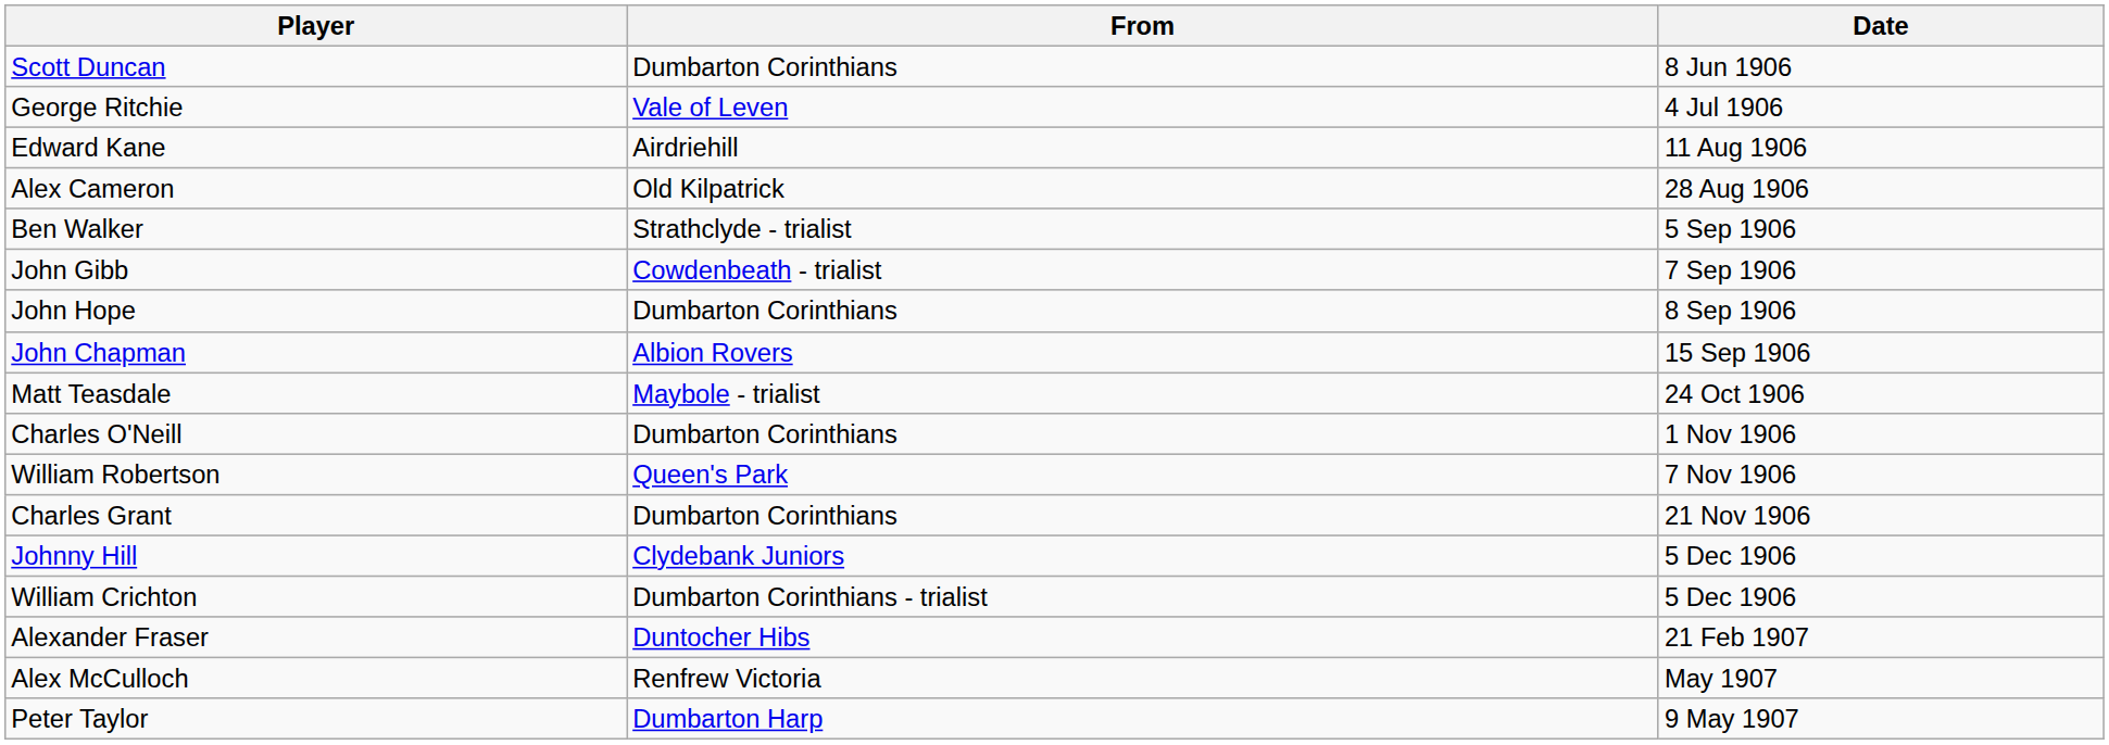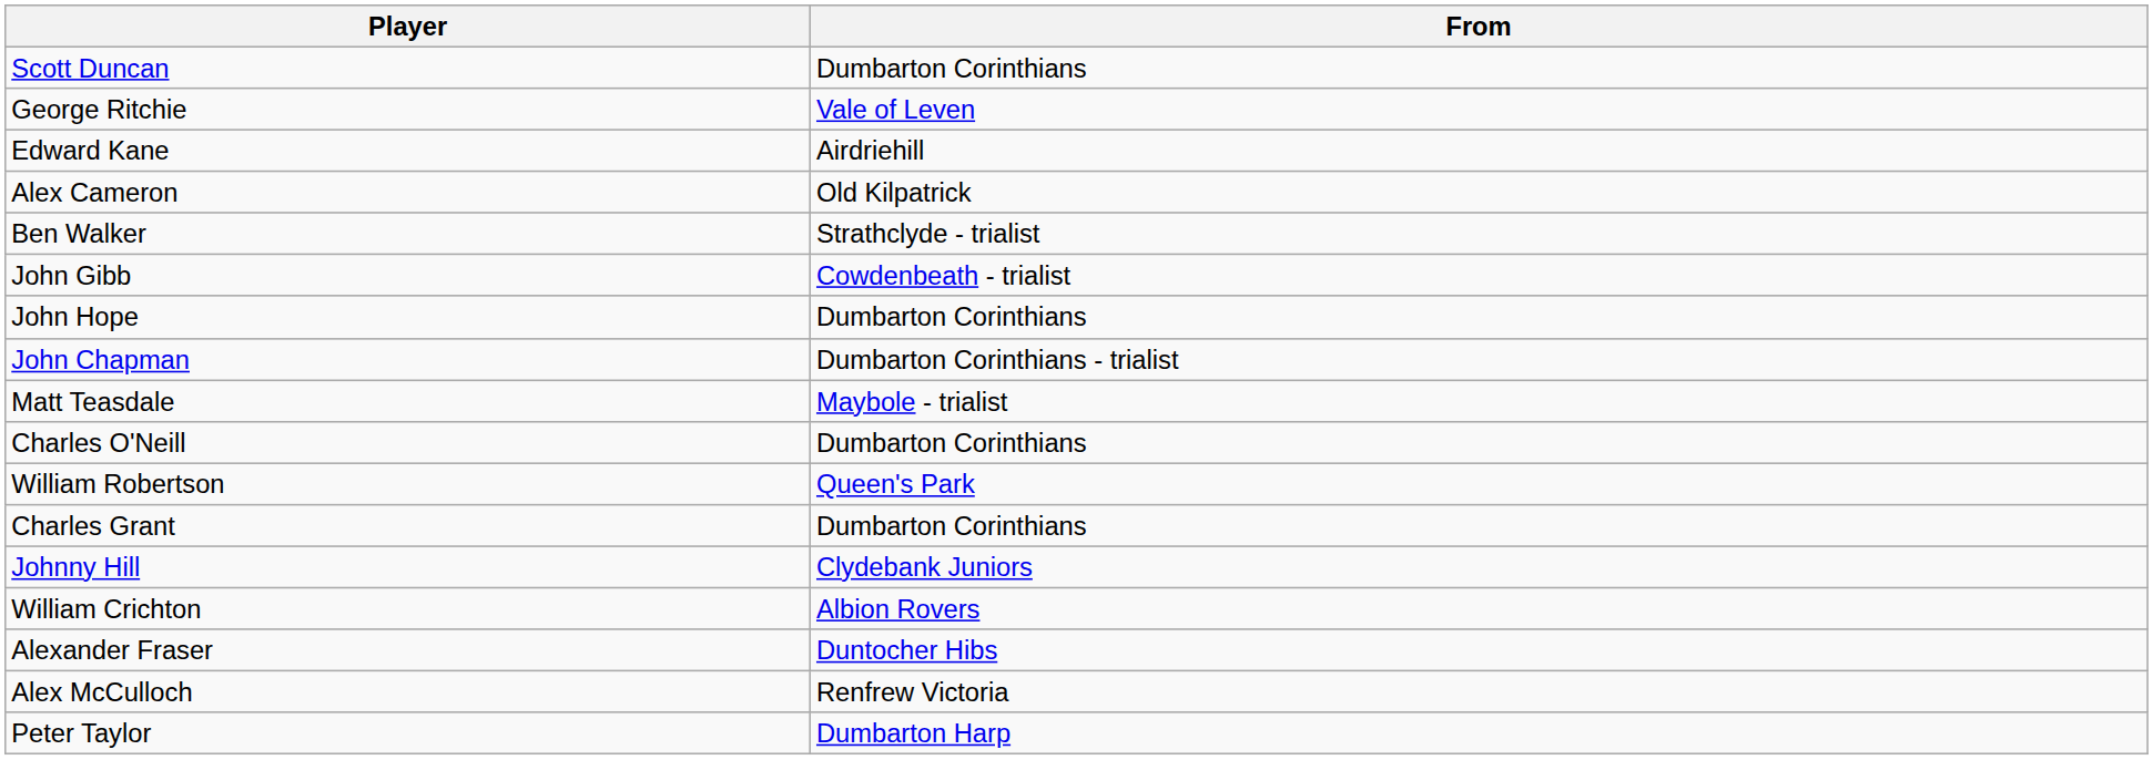 <table class="wikitable" style="text-align:center; font-size:95%;width:98%; text-align:left">
 <tr>
 <th>Player</th>
 <th>From</th>
-<th>Date</th>
 </tr>
 <tr>
 <td> <a href='#'>Scott Duncan</a></td>
 <td> Dumbarton Corinthians</td>
-<td>8 Jun 1906</td>
 </tr>
 <tr>
 <td> George Ritchie</td>
 <td> <a href='#'>Vale of Leven</a></td>
-<td>4 Jul 1906</td>
 </tr>
 <tr>
 <td> Edward Kane</td>
 <td> Airdriehill</td>
-<td>11 Aug 1906</td>
 </tr>
 <tr>
 <td> Alex Cameron</td>
 <td> Old Kilpatrick</td>
-<td>28 Aug 1906</td>
 </tr>
 <tr>
 <td> Ben Walker</td>
 <td> Strathclyde - trialist</td>
-<td>5 Sep 1906</td>
 </tr>
 <tr>
 <td> John Gibb</td>
 <td> <a href='#'>Cowdenbeath</a> - trialist</td>
-<td>7 Sep 1906</td>
 </tr>
 <tr>
 <td> John Hope</td>
 <td> Dumbarton Corinthians</td>
-<td>8 Sep 1906</td>
 </tr>
 <tr>
 <td> <a href='#'>John Chapman</a></td>
-<td> <a href='#'>Albion Rovers</a></td>
-<td>15 Sep 1906</td>
+<td> Dumbarton Corinthians - trialist</td>
 </tr>
 <tr>
 <td> Matt Teasdale</td>
 <td> <a href='#'>Maybole</a> - trialist</td>
-<td>24 Oct 1906</td>
 </tr>
 <tr>
 <td> Charles O'Neill</td>
 <td> Dumbarton Corinthians</td>
-<td>1 Nov 1906</td>
 </tr>
 <tr>
 <td> William Robertson</td>
 <td> <a href='#'>Queen's Park</a></td>
-<td>7 Nov 1906</td>
 </tr>
 <tr>
 <td> Charles Grant</td>
 <td> Dumbarton Corinthians</td>
-<td>21 Nov 1906</td>
 </tr>
 <tr>
 <td> <a href='#'>Johnny Hill</a></td>
 <td> <a href='#'>Clydebank Juniors</a></td>
-<td>5 Dec 1906</td>
 </tr>
 <tr>
 <td> William Crichton</td>
-<td> Dumbarton Corinthians - trialist</td>
-<td>5 Dec 1906</td>
+<td> <a href='#'>Albion Rovers</a></td>
 </tr>
 <tr>
 <td> Alexander Fraser</td>
 <td> <a href='#'>Duntocher Hibs</a></td>
-<td>21 Feb 1907</td>
 </tr>
 <tr>
 <td> Alex McCulloch</td>
 <td> Renfrew Victoria</td>
-<td>May 1907</td>
 </tr>
 <tr>
 <td> Peter Taylor</td>
 <td> <a href='#'>Dumbarton Harp</a></td>
-<td>9 May 1907</td>
 </tr>
 </table>
